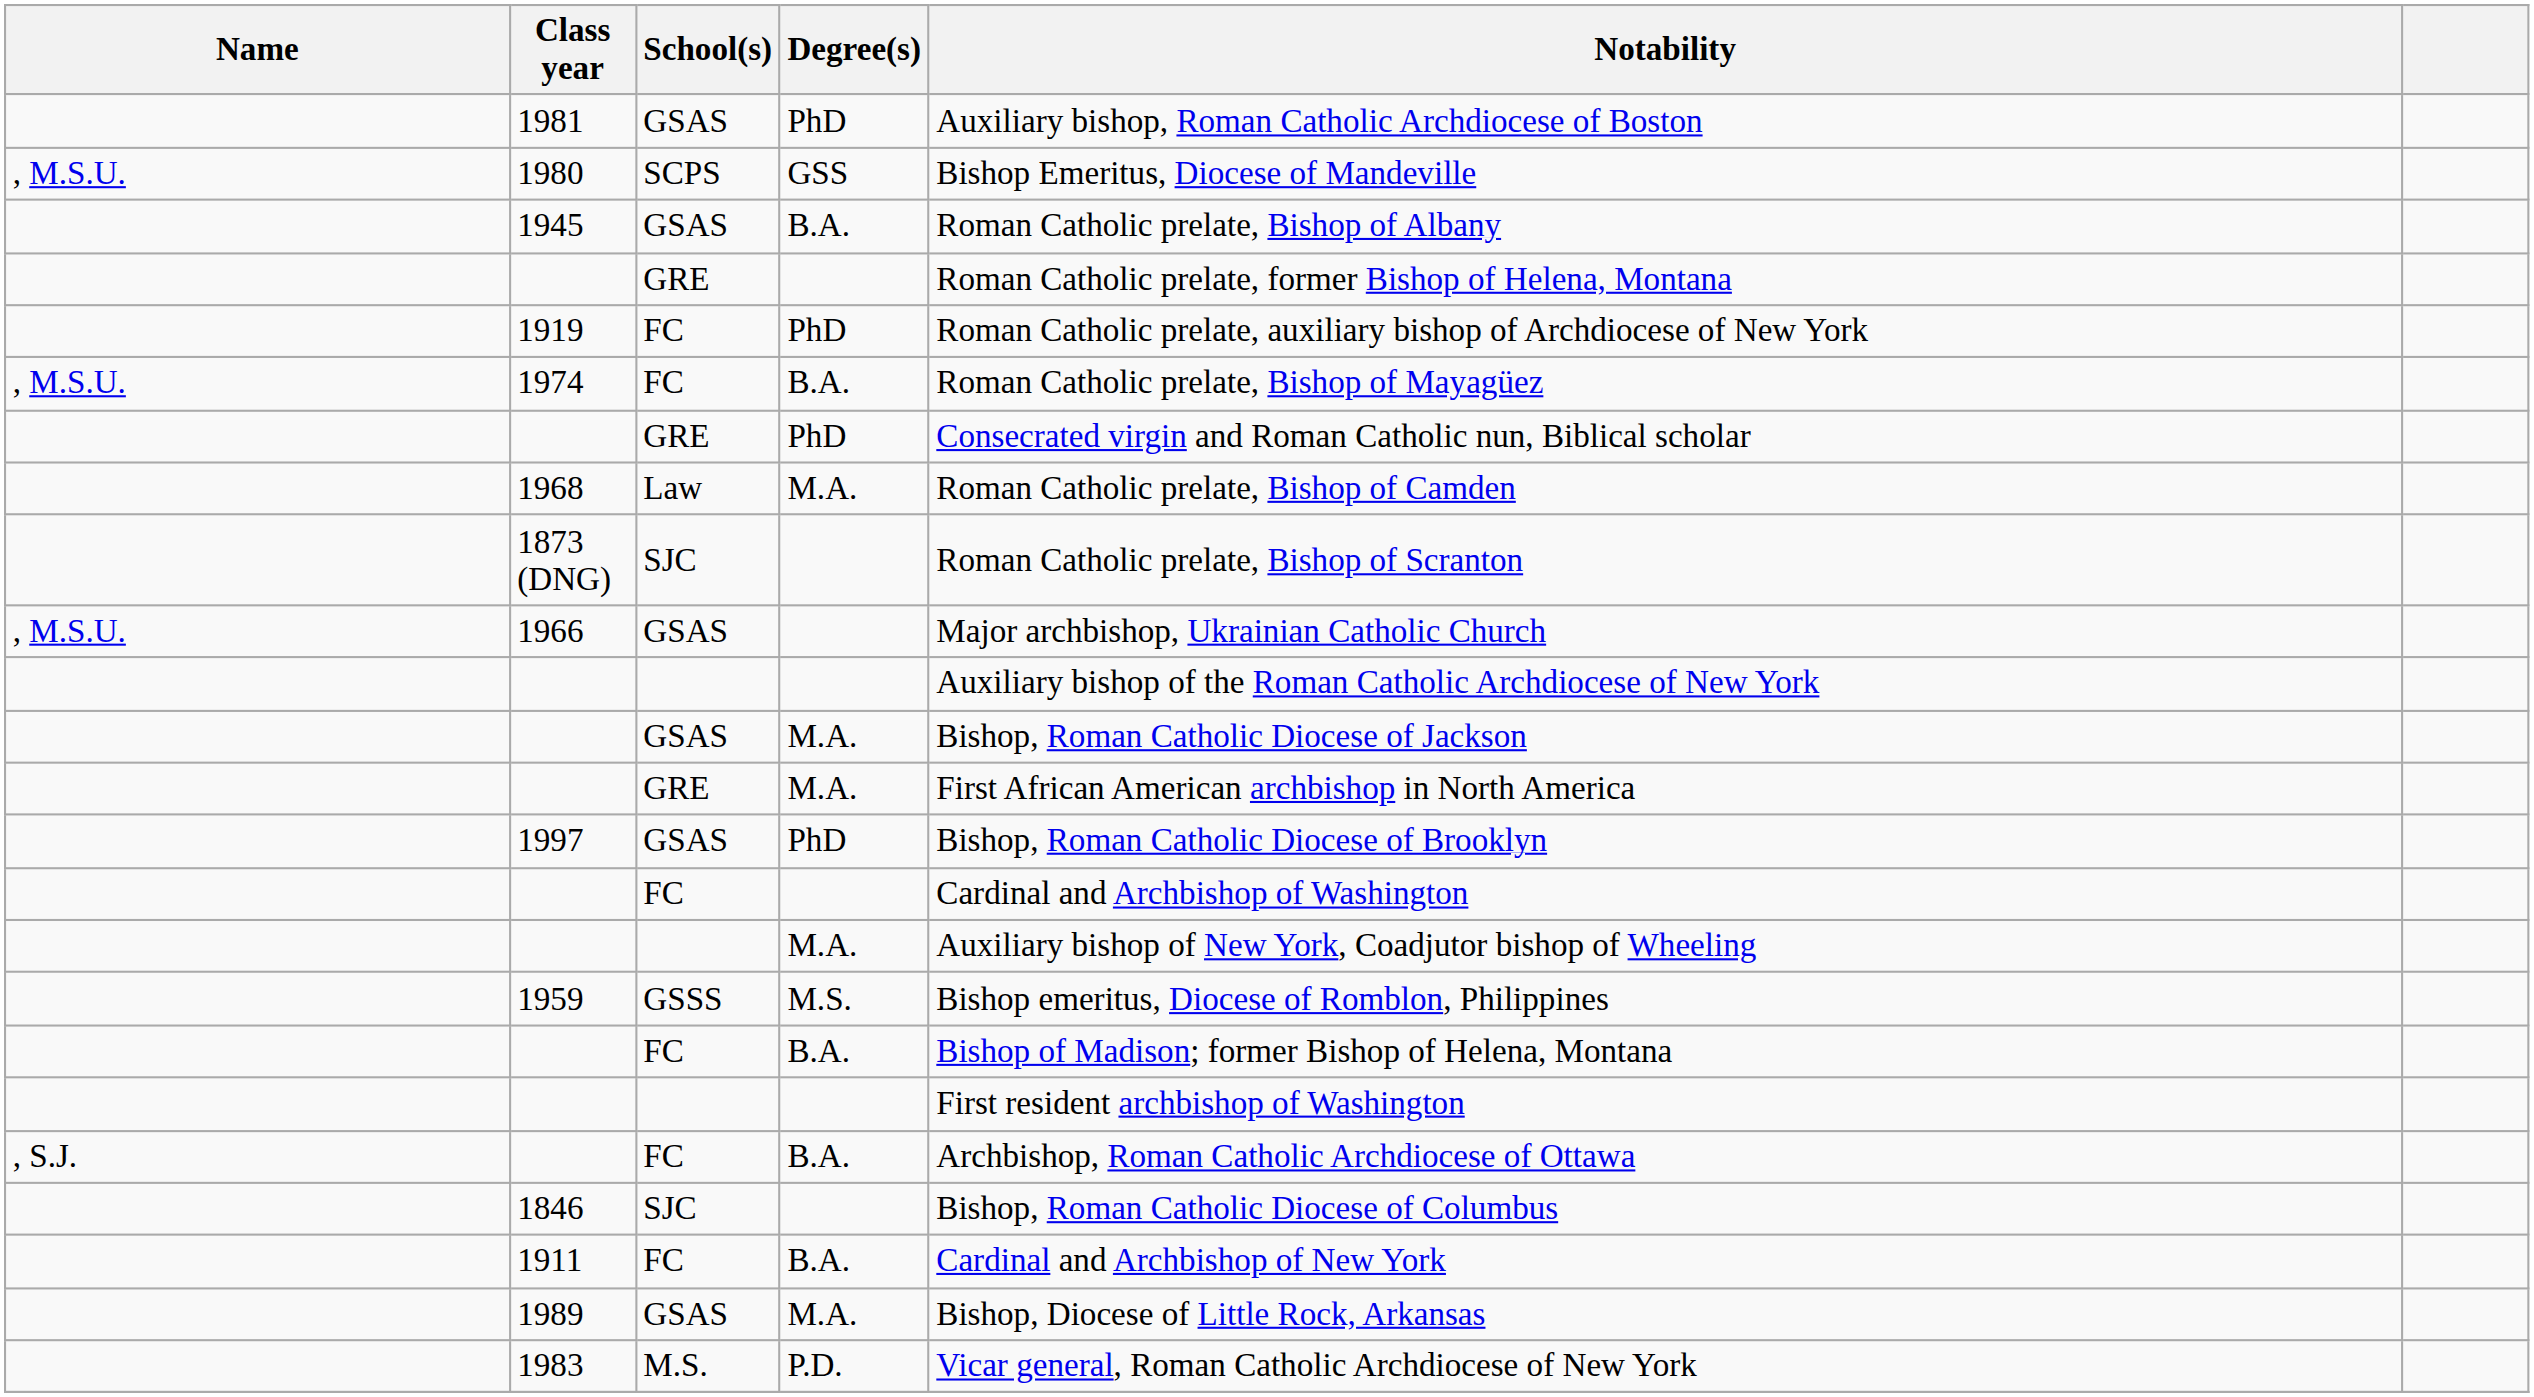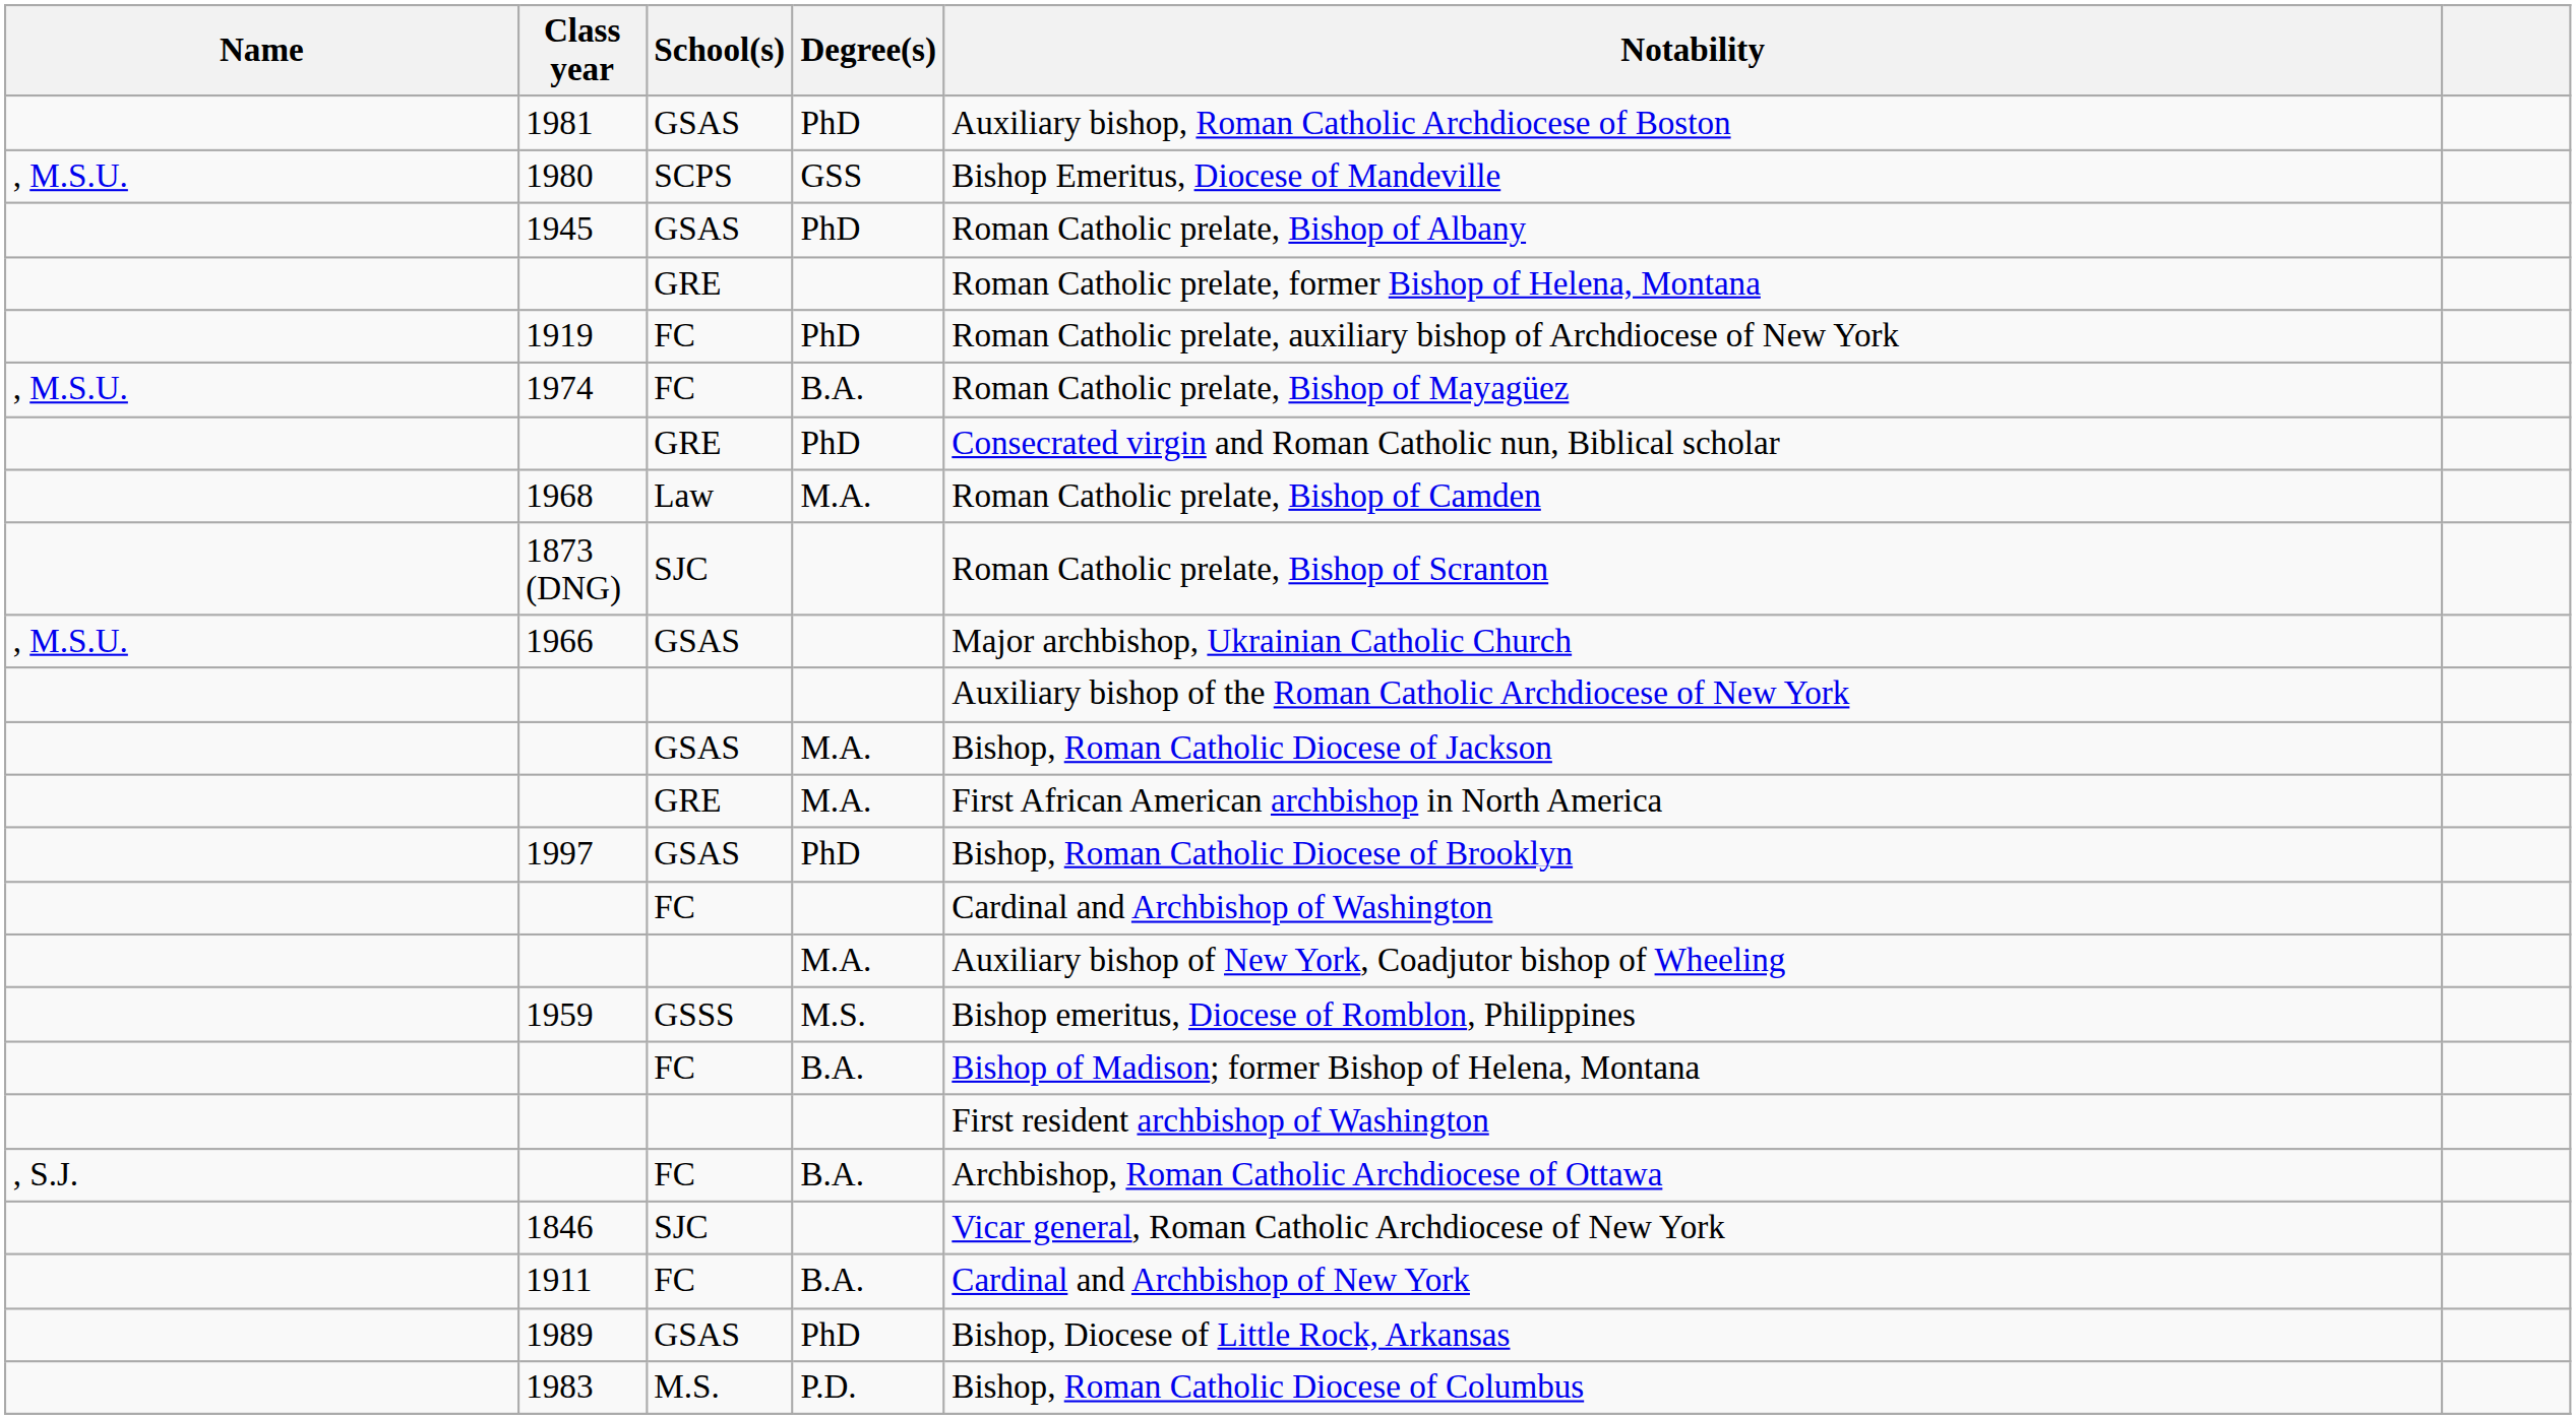 <table class="wikitable sortable" style="width:77%">
 <tr>
 <th style="width:20%;">Name</th>
 <th style="width:5%;">Class year</th>
 <th style="width:5%;">School(s)</th>
 <th style="width:5%;">Degree(s)</th>
 <th style="width:*;" class="unsortable">Notability</th>
 <th style="width:5%;" class="unsortable"></th>
 </tr>
 <tr>
 <td></td>
 <td>1981</td>
 <td>GSAS</td>
 <td>PhD</td>
 <td>Auxiliary bishop, <a href='#'>Roman Catholic Archdiocese of Boston</a></td>
 <td align=center></td>
 </tr>
 <tr>
 <td>, <a href='#'>M.S.U.</a></td>
 <td>1980</td>
 <td>SCPS</td>
 <td>GSS</td>
 <td>Bishop Emeritus, <a href='#'>Diocese of Mandeville</a></td>
 <td style=text-align:center></td>
 </tr>
 <tr>
 <td></td>
 <td>1945</td>
 <td>GSAS</td>
-<td>B.A.</td>
+<td>PhD</td>
 <td>Roman Catholic prelate, <a href='#'>Bishop of Albany</a></td>
 <td align=center></td>
 </tr>
 <tr>
 <td></td>
 <td></td>
 <td>GRE</td>
 <td></td>
 <td>Roman Catholic prelate, former <a href='#'>Bishop of Helena, Montana</a></td>
 <td style=text-align:center></td>
 </tr>
 <tr>
 <td></td>
 <td>1919</td>
 <td>FC</td>
 <td>PhD</td>
 <td>Roman Catholic prelate, auxiliary bishop of Archdiocese of New York</td>
 <td align=center></td>
 </tr>
 <tr>
 <td>, <a href='#'>M.S.U.</a></td>
 <td>1974</td>
 <td>FC</td>
 <td>B.A.</td>
 <td>Roman Catholic prelate, <a href='#'>Bishop of Mayagüez</a></td>
 <td style=text-align:center></td>
 </tr>
 <tr>
 <td></td>
 <td></td>
 <td>GRE</td>
 <td>PhD</td>
 <td><a href='#'>Consecrated virgin</a> and Roman Catholic nun, Biblical scholar</td>
 <td align=center></td>
 </tr>
 <tr>
 <td></td>
 <td>1968</td>
 <td>Law</td>
 <td>M.A.</td>
 <td>Roman Catholic prelate, <a href='#'>Bishop of Camden</a></td>
 <td align=center></td>
 </tr>
 <tr>
 <td></td>
 <td>1873 (DNG)</td>
 <td>SJC</td>
 <td></td>
 <td>Roman Catholic prelate, <a href='#'>Bishop of Scranton</a></td>
 <td align=center></td>
 </tr>
 <tr>
 <td>, <a href='#'>M.S.U.</a></td>
 <td>1966</td>
 <td>GSAS</td>
 <td></td>
 <td>Major archbishop, <a href='#'>Ukrainian Catholic Church</a></td>
 <td align=center></td>
 </tr>
 <tr>
 <td></td>
 <td></td>
 <td></td>
 <td></td>
 <td>Auxiliary bishop of the <a href='#'>Roman Catholic Archdiocese of New York</a></td>
 <td align=center></td>
 </tr>
 <tr>
 <td></td>
 <td></td>
 <td>GSAS</td>
 <td>M.A.</td>
 <td>Bishop, <a href='#'>Roman Catholic Diocese of Jackson</a></td>
 <td style=text-align:center></td>
 </tr>
 <tr>
 <td></td>
 <td></td>
 <td>GRE</td>
 <td>M.A.</td>
 <td>First African American <a href='#'>archbishop</a> in North America</td>
 <td style="text-align:center"></td>
 </tr>
 <tr>
 <td></td>
 <td>1997</td>
 <td>GSAS</td>
 <td>PhD</td>
 <td>Bishop, <a href='#'>Roman Catholic Diocese of Brooklyn</a></td>
 <td style=text-align:center></td>
 </tr>
 <tr>
 <td></td>
 <td></td>
 <td>FC</td>
 <td></td>
 <td>Cardinal and <a href='#'>Archbishop of Washington</a></td>
 <td style=text-align:center></td>
 </tr>
 <tr>
 <td></td>
 <td></td>
 <td></td>
 <td>M.A.</td>
 <td>Auxiliary bishop of <a href='#'>New York</a>, Coadjutor bishop of <a href='#'>Wheeling</a></td>
 <td style=text-align:center></td>
 </tr>
 <tr>
 <td></td>
 <td>1959</td>
 <td>GSSS</td>
 <td>M.S.</td>
 <td>Bishop emeritus, <a href='#'>Diocese of Romblon</a>, Philippines</td>
 <td align=center></td>
 </tr>
 <tr>
 <td></td>
 <td></td>
 <td>FC</td>
 <td>B.A.</td>
 <td><a href='#'>Bishop of Madison</a>; former Bishop of Helena, Montana</td>
 <td align=center></td>
 </tr>
 <tr>
 <td></td>
 <td></td>
 <td></td>
 <td></td>
 <td>First resident <a href='#'>archbishop of Washington</a></td>
 <td align=center></td>
 </tr>
 <tr>
 <td>, S.J.</td>
 <td></td>
 <td>FC</td>
 <td>B.A.</td>
 <td>Archbishop, <a href='#'>Roman Catholic Archdiocese of Ottawa</a></td>
 <td style=text-align:center></td>
 </tr>
 <tr>
 <td></td>
 <td>1846</td>
 <td>SJC</td>
 <td></td>
-<td>Bishop, <a href='#'>Roman Catholic Diocese of Columbus</a></td>
+<td><a href='#'>Vicar general</a>, Roman Catholic Archdiocese of New York</td>
 <td style=text-align:center></td>
 </tr>
 <tr>
 <td></td>
 <td>1911</td>
 <td>FC</td>
 <td>B.A.</td>
 <td><a href='#'>Cardinal</a> and <a href='#'>Archbishop of New York</a></td>
 <td style=text-align:center></td>
 </tr>
 <tr>
 <td></td>
 <td>1989</td>
 <td>GSAS</td>
-<td>M.A.</td>
+<td>PhD</td>
 <td>Bishop, Diocese of <a href='#'>Little Rock, Arkansas</a></td>
 <td style=text-align:center></td>
 </tr>
 <tr>
 <td></td>
 <td>1983</td>
 <td>M.S.</td>
 <td>P.D.</td>
-<td><a href='#'>Vicar general</a>, Roman Catholic Archdiocese of New York</td>
+<td>Bishop, <a href='#'>Roman Catholic Diocese of Columbus</a></td>
 <td style=text-align:center></td>
 </tr>
 <tr>
 </tr>
 </table>
